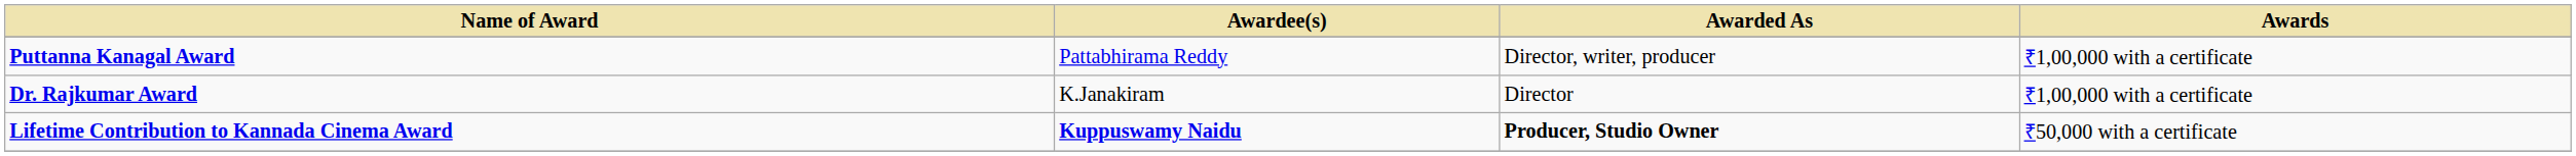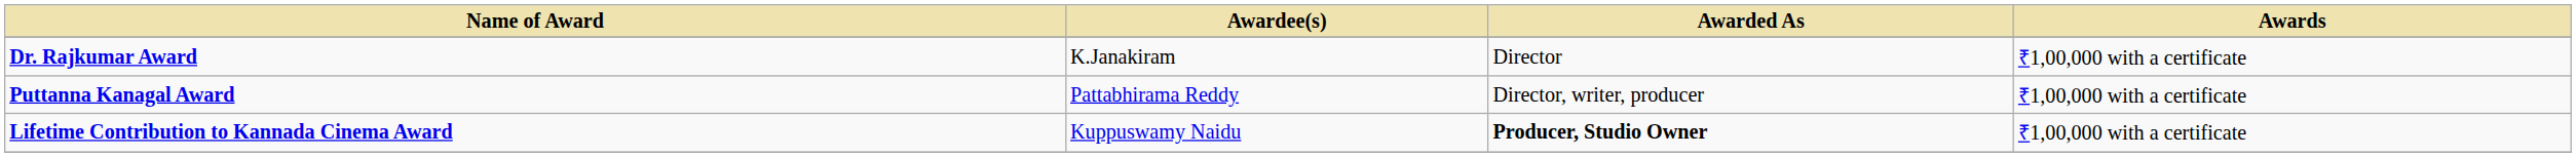 <table class="wikitable" style="width:100%;">
 <tr>
 <th style="background-color:#EFE4B0;">Name of Award</th>
 <th style="background-color:#EFE4B0;">Awardee(s)</th>
 <th style="background-color:#EFE4B0;">Awarded As</th>
 <th style="background-color:#EFE4B0;">Awards</th>
 </tr>
 <tr style="background-color:#F4F4F4">
 </tr>
 <tr>
+<td><strong><a href='#'>Dr. Rajkumar Award</a></strong></td>
+<td>K.Janakiram</td>
+<td>Director</td>
+<td><a href='#'>₹</a>1,00,000 with a certificate</td>
+</tr>
+<tr>
 <td><strong><a href='#'>Puttanna Kanagal Award</a></strong></td>
 <td><a href='#'>Pattabhirama Reddy</a></td>
 <td>Director, writer, producer</td>
 <td><a href='#'>₹</a>1,00,000 with a certificate</td>
 </tr>
 <tr>
-<td><strong><a href='#'>Dr. Rajkumar Award</a></strong></td>
-<td>K.Janakiram</td>
-<td>Director</td>
+<td><strong><a href='#'>Lifetime Contribution to Kannada Cinema Award</a></strong></td>
+<td><a href='#'>Kuppuswamy Naidu</a></td>
+<td><strong>Producer, Studio Owner</strong></td>
 <td><a href='#'>₹</a>1,00,000 with a certificate</td>
-</tr>
-<tr>
-<td><strong><a href='#'>Lifetime Contribution to Kannada Cinema Award</a></strong></td>
-<td><strong><a href='#'>Kuppuswamy Naidu</a></strong></td>
-<td><strong>Producer, Studio Owner</strong></td>
-<td><a href='#'>₹</a>50,000 with a certificate</td>
 </tr>
 <tr>
 </tr>
 </table>
